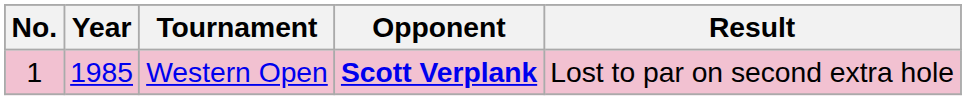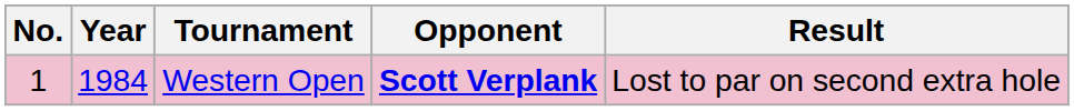 <table class="wikitable" style="font-size:95%;">
 <tr>
 <th>No.</th>
 <th>Year</th>
 <th>Tournament</th>
 <th>Opponent</th>
 <th>Result</th>
 </tr>
 <tr style="background:#F2C1D1;">
 <td align=center>1</td>
-<td><a href='#'>1985</a></td>
+<td><a href='#'>1984</a></td>
 <td><a href='#'>Western Open</a></td>
 <td><strong> <a href='#'>Scott Verplank</a></strong></td>
 <td>Lost to par on second extra hole</td>
 </tr>
 </table>
